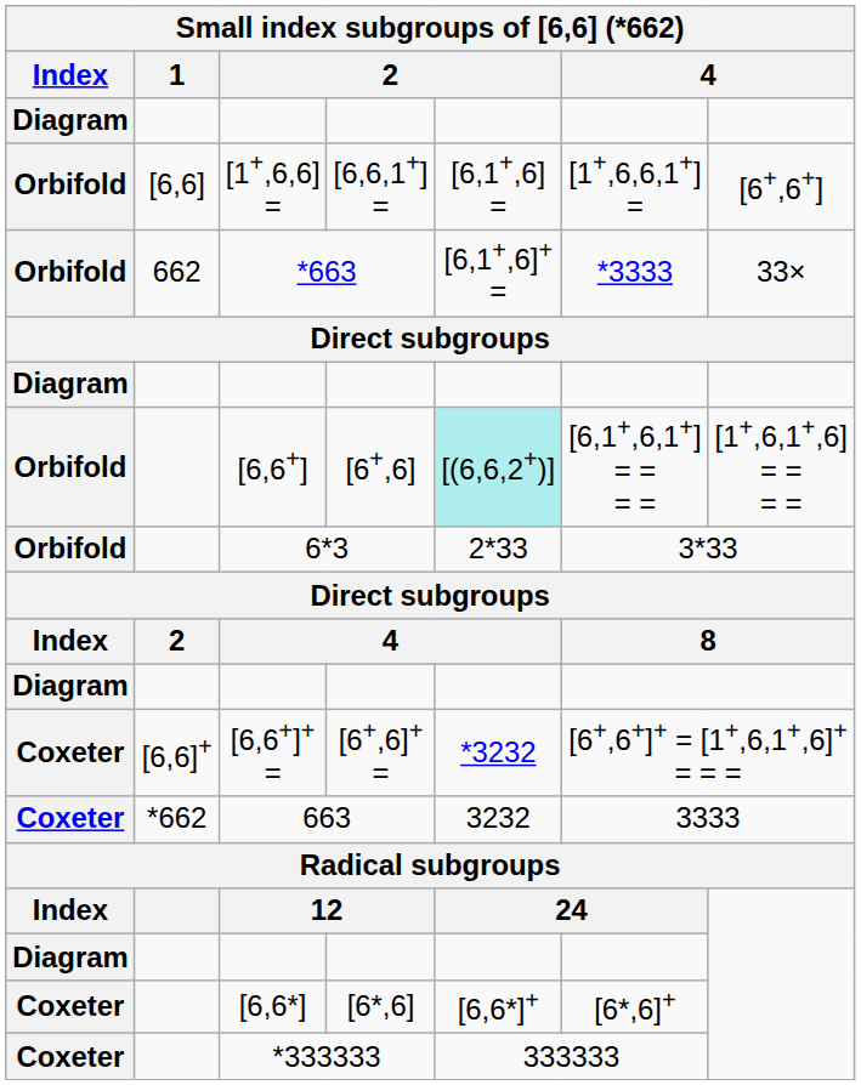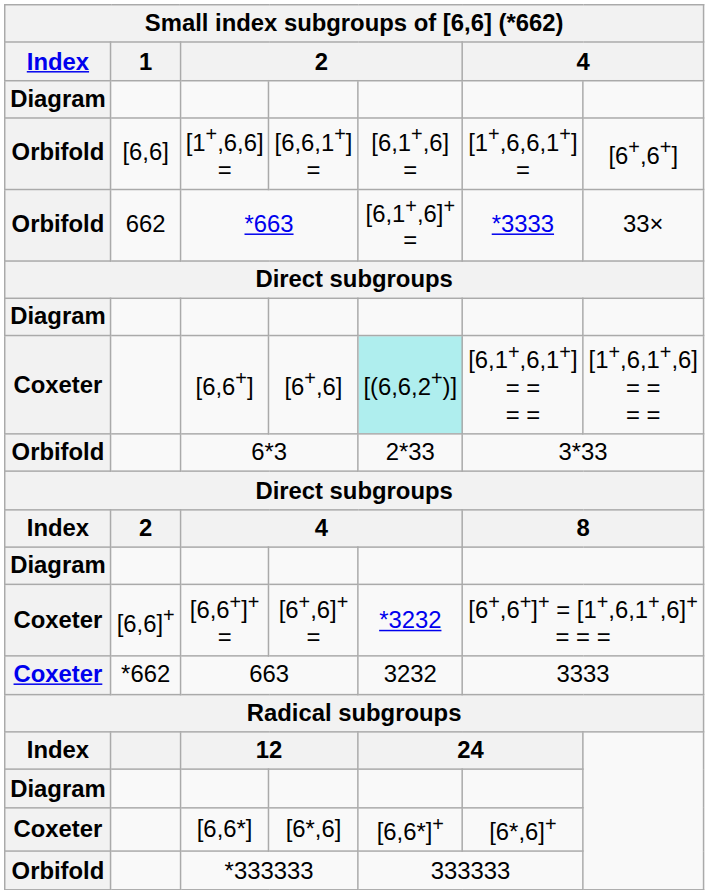 <table class="wikitable collapsible collapsed">
 <tr>
 <th colspan=12>Small index subgroups of [6,6] (*662)</th>
 </tr>
 <tr align=center>
 <th><a href='#'>Index</a></th>
 <th>1</th>
 <th colspan=3>2</th>
 <th colspan=2>4</th>
 </tr>
 <tr align=center>
 <th>Diagram</th>
 <td></td>
 <td></td>
 <td></td>
 <td></td>
 <td></td>
 <td></td>
 </tr>
 <tr align=center>
 <th>Orbifold</th>
 <td>[6,6]<br></td>
 <td>[1<sup>+</sup>,6,6]<br> = </td>
 <td>[6,6,1<sup>+</sup>]<br> = </td>
 <td>[6,1<sup>+</sup>,6]<br> = </td>
 <td>[1<sup>+</sup>,6,6,1<sup>+</sup>]<br> = </td>
 <td>[6<sup>+</sup>,6<sup>+</sup>]<br></td>
 </tr>
 <tr align=center>
 <th>Orbifold</th>
 <td>662</td>
 <td colspan=2><a href='#'>*663</a></td>
 <td>[6,1<sup>+</sup>,6]<sup>+</sup><br> = </td>
 <td><a href='#'>*3333</a></td>
 <td>33×</td>
 </tr>
 <tr>
 <th colspan=7>Direct subgroups</th>
 </tr>
 <tr align=center>
 <th>Diagram</th>
 <td></td>
 <td></td>
 <td></td>
 <td></td>
 <td></td>
 <td></td>
 </tr>
 <tr align=center>
-<th>Orbifold</th>
+<th>Coxeter</th>
 <td></td>
 <td>[6,6<sup>+</sup>]<br></td>
 <td>[6<sup>+</sup>,6]<br></td>
 <td style="background: paleturquoise;">[(6,6,2<sup>+</sup>)]<br></td>
 <td>[6,1<sup>+</sup>,6,1<sup>+</sup>]<br> =  = <br> =  = </td>
 <td>[1<sup>+</sup>,6,1<sup>+</sup>,6]<br> =  = <br> =  = </td>
 </tr>
 <tr align=center>
 <th>Orbifold</th>
 <td></td>
 <td colspan=2>6*3</td>
 <td>2*33</td>
 <td colspan=2>3*33</td>
 </tr>
 <tr>
 <th colspan=7>Direct subgroups</th>
 </tr>
 <tr align=center>
 <th>Index</th>
 <th>2</th>
 <th colspan=3>4</th>
 <th colspan=2>8</th>
 </tr>
 <tr align=center>
 <th>Diagram</th>
 <td></td>
 <td></td>
 <td></td>
 <td></td>
 <td colspan=2></td>
 </tr>
 <tr align=center>
 <th>Coxeter</th>
 <td>[6,6]<sup>+</sup><br></td>
 <td>[6,6<sup>+</sup>]<sup>+</sup><br> = </td>
 <td>[6<sup>+</sup>,6]<sup>+</sup><br> = </td>
 <td><a href='#'>*3232</a></td>
 <td colspan=2>[6<sup>+</sup>,6<sup>+</sup>]<sup>+</sup> = [1<sup>+</sup>,6,1<sup>+</sup>,6]<sup>+</sup><br> =  =  = </td>
 </tr>
 <tr align=center>
 <th><a href='#'>Coxeter</a></th>
 <td>*662</td>
 <td colspan=2>663</td>
 <td>3232</td>
 <td colspan=2>3333</td>
 </tr>
 <tr align=center>
 <th colspan=7>Radical subgroups</th>
 </tr>
 <tr align=center>
 <th>Index</th>
 <th></th>
 <th colspan=2>12</th>
 <th colspan=2>24</th>
 </tr>
 <tr align=center>
 <th>Diagram</th>
 <td></td>
 <td></td>
 <td></td>
 <td></td>
 <td></td>
 </tr>
 <tr align=center>
 <th>Coxeter</th>
 <td></td>
 <td>[6,6*]<br></td>
 <td>[6*,6]<br></td>
 <td>[6,6*]<sup>+</sup><br></td>
 <td>[6*,6]<sup>+</sup><br></td>
 </tr>
 <tr align=center>
-<th>Coxeter</th>
+<th>Orbifold</th>
 <td></td>
 <td colspan=2>*333333</td>
 <td colspan=2>333333</td>
 </tr>
 </table>
